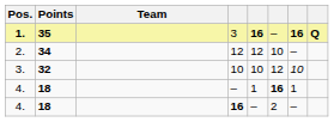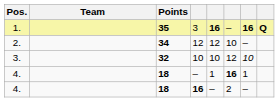 <table class="wikitable">
 <tr>
 <th width=10px>Pos.</th>
+<th width=200px>Team</th>
 <th width=20px>Points</th>
-<th width=200px>Team</th>
 <th width=20px></th>
 <th width=20px></th>
 <th width=20px></th>
 <th width=20px></th>
 <th width=20px></th>
 </tr>
 <tr style="background:#f7f6a8;">
-<td align=center><strong>1.</strong></td>
+<td align=center>1.</td>
+<td></td>
 <td><strong>35</strong></td>
-<td></td>
 <td>3</td>
 <td><strong>16</strong></td>
 <td>–</td>
 <td><strong>16</strong></td>
 <td><strong>Q</strong></td>
 </tr>
 <tr>
 <td align=center>2.</td>
+<td></td>
 <td><strong>34</strong></td>
-<td></td>
 <td>12</td>
 <td>12</td>
 <td>10</td>
 <td>–</td>
 <td></td>
 </tr>
 <tr>
 <td align=center>3.</td>
+<td></td>
 <td><strong>32</strong></td>
-<td></td>
 <td>10</td>
 <td>10</td>
 <td>12</td>
 <td><em>10</em></td>
 <td></td>
 </tr>
 <tr>
 <td align=center>4.</td>
+<td></td>
 <td><strong>18</strong></td>
-<td></td>
 <td>–</td>
 <td>1</td>
 <td><strong>16</strong></td>
 <td>1</td>
 <td></td>
 </tr>
 <tr>
 <td align=center>4.</td>
+<td></td>
 <td><strong>18</strong></td>
-<td></td>
 <td><strong>16</strong></td>
 <td>–</td>
 <td>2</td>
 <td>–</td>
 <td></td>
 </tr>
 </table>
